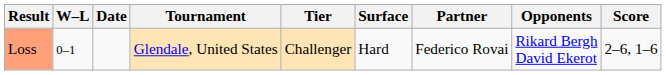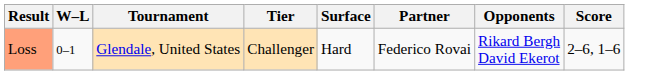 <table class="sortable wikitable">
 <tr>
 <th>Result</th>
 <th class="unsortable">W–L</th>
-<th>Date</th>
 <th>Tournament</th>
 <th>Tier</th>
 <th>Surface</th>
 <th>Partner</th>
 <th>Opponents</th>
 <th class="unsortable">Score</th>
 </tr>
 <tr>
 <td style="background:#ffa07a;">Loss</td>
 <td><small>0–1</small></td>
-<td></td>
 <td style="background:moccasin;"><a href='#'>Glendale</a>, United States</td>
 <td style="background:moccasin;">Challenger</td>
 <td>Hard</td>
 <td> Federico Rovai</td>
 <td> <a href='#'>Rikard Bergh</a> <br>  <a href='#'>David Ekerot</a></td>
 <td>2–6, 1–6</td>
 </tr>
 </table>
